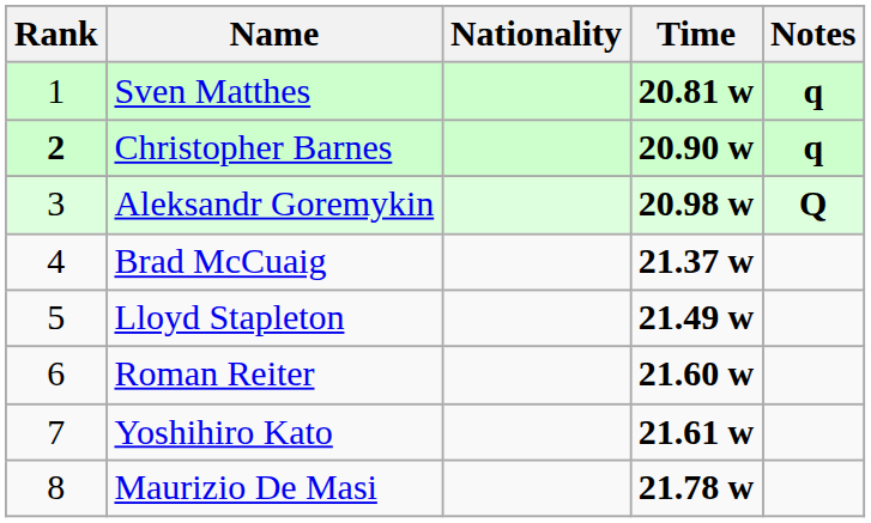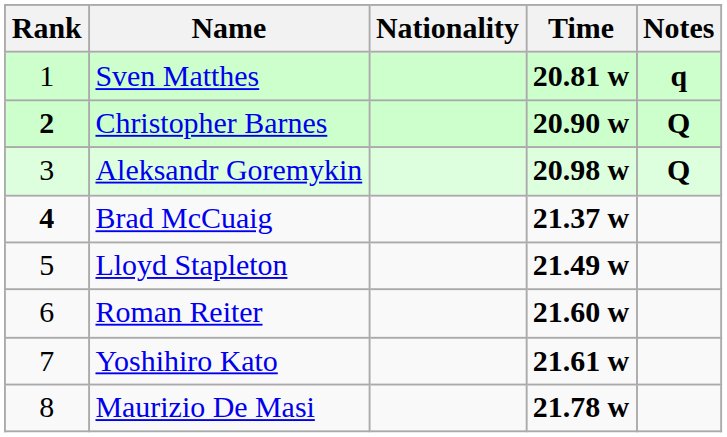 <table class="wikitable sortable" style="text-align:center">
 <tr>
 <th>Rank</th>
 <th>Name</th>
 <th>Nationality</th>
 <th>Time</th>
 <th>Notes</th>
 </tr>
 <tr bgcolor=ccffcc>
 <td>1</td>
 <td align=left><a href='#'>Sven Matthes</a></td>
 <td align=left></td>
 <td><strong>20.81</strong> <strong>w</strong></td>
 <td><strong>q</strong></td>
 </tr>
 <tr bgcolor=ccffcc>
 <td><strong>2</strong></td>
 <td align=left><a href='#'>Christopher Barnes</a></td>
 <td align=left></td>
 <td><strong>20.90</strong> <strong>w</strong></td>
-<td><strong>q</strong></td>
+<td><strong>Q</strong></td>
 </tr>
 <tr bgcolor=ddffdd>
 <td>3</td>
 <td align=left><a href='#'>Aleksandr Goremykin</a></td>
 <td align=left></td>
 <td><strong>20.98</strong> <strong>w</strong></td>
 <td><strong>Q</strong></td>
 </tr>
 <tr>
-<td>4</td>
+<td><strong>4</strong></td>
 <td align=left><a href='#'>Brad McCuaig</a></td>
 <td align=left></td>
 <td><strong>21.37</strong> <strong>w</strong></td>
 <td></td>
 </tr>
 <tr>
 <td>5</td>
 <td align=left><a href='#'>Lloyd Stapleton</a></td>
 <td align=left></td>
 <td><strong>21.49</strong> <strong>w</strong></td>
 <td></td>
 </tr>
 <tr>
 <td>6</td>
 <td align=left><a href='#'>Roman Reiter</a></td>
 <td align=left></td>
 <td><strong>21.60</strong> <strong>w</strong></td>
 <td></td>
 </tr>
 <tr>
 <td>7</td>
 <td align=left><a href='#'>Yoshihiro Kato</a></td>
 <td align=left></td>
 <td><strong>21.61</strong> <strong>w</strong></td>
 <td></td>
 </tr>
 <tr>
 <td>8</td>
 <td align=left><a href='#'>Maurizio De Masi</a></td>
 <td align=left></td>
 <td><strong>21.78</strong> <strong>w</strong></td>
 <td></td>
 </tr>
 </table>
